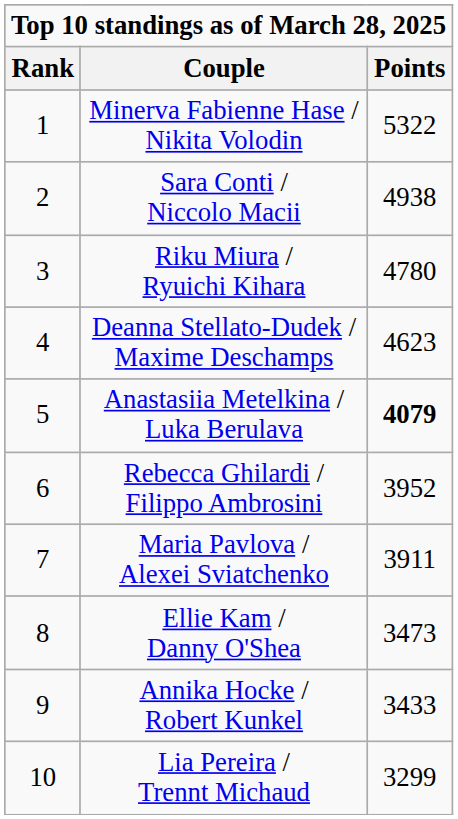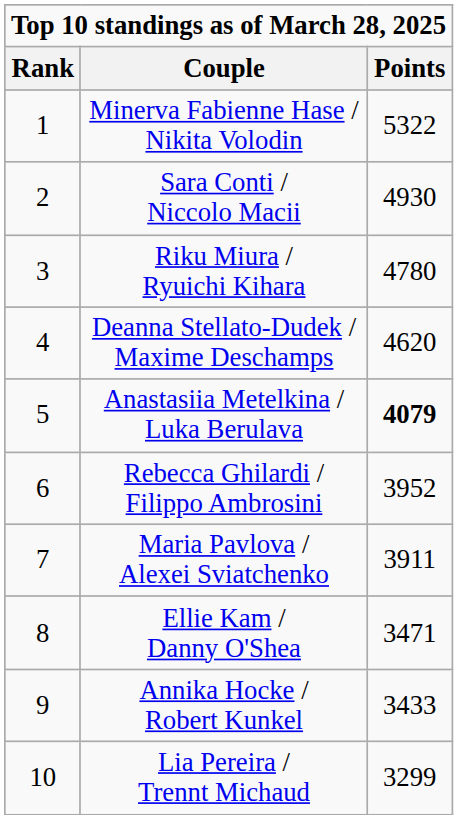 <table class="wikitable" style="text-align: center;">
 <tr>
 <td colspan="4" style="text-align: center;"><strong>Top 10 standings as of March 28, 2025</strong></td>
 </tr>
 <tr>
 <th>Rank</th>
 <th>Couple</th>
 <th>Points</th>
 </tr>
 <tr>
 <td>1</td>
 <td> <a href='#'>Minerva Fabienne Hase</a> /<br> <a href='#'>Nikita Volodin</a></td>
 <td>5322</td>
 </tr>
 <tr>
 <td>2</td>
 <td> <a href='#'>Sara Conti</a> /<br> <a href='#'>Niccolo Macii</a></td>
-<td>4938</td>
+<td>4930</td>
 </tr>
 <tr>
 <td>3</td>
 <td> <a href='#'>Riku Miura</a> /<br> <a href='#'>Ryuichi Kihara</a></td>
 <td>4780</td>
 </tr>
 <tr>
 <td>4</td>
 <td> <a href='#'>Deanna Stellato-Dudek</a> /<br> <a href='#'>Maxime Deschamps</a></td>
-<td>4623</td>
+<td>4620</td>
 </tr>
 <tr>
 <td>5</td>
 <td> <a href='#'>Anastasiia Metelkina</a> /<br> <a href='#'>Luka Berulava</a></td>
 <td><strong>4079</strong></td>
 </tr>
 <tr>
 <td>6</td>
 <td> <a href='#'>Rebecca Ghilardi</a> /<br> <a href='#'>Filippo Ambrosini</a></td>
 <td>3952</td>
 </tr>
 <tr>
 <td>7</td>
 <td> <a href='#'>Maria Pavlova</a> /<br> <a href='#'>Alexei Sviatchenko</a></td>
 <td>3911</td>
 </tr>
 <tr>
 <td>8</td>
 <td> <a href='#'>Ellie Kam</a> /<br> <a href='#'>Danny O'Shea</a></td>
-<td>3473</td>
+<td>3471</td>
 </tr>
 <tr>
 <td>9</td>
 <td> <a href='#'>Annika Hocke</a> /<br> <a href='#'>Robert Kunkel</a></td>
 <td>3433</td>
 </tr>
 <tr>
 <td>10</td>
 <td> <a href='#'>Lia Pereira</a> /<br> <a href='#'>Trennt Michaud</a></td>
 <td>3299</td>
 </tr>
 </table>
